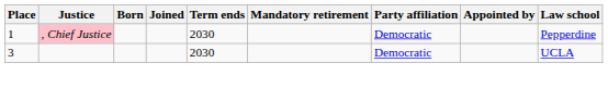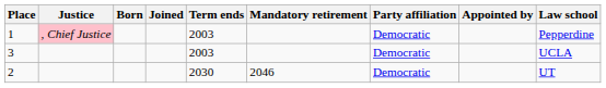 <table class="wikitable sortable">
 <tr>
 <th>Place</th>
 <th>Justice</th>
 <th>Born</th>
 <th>Joined</th>
 <th>Term ends</th>
 <th>Mandatory retirement</th>
 <th>Party affiliation</th>
 <th>Appointed by</th>
 <th>Law school</th>
 </tr>
 <tr>
 <td>1</td>
 <td style="background: pink;">, <em>Chief Justice</em></td>
 <td align="center"></td>
 <td></td>
-<td>2030</td>
+<td>2003</td>
 <td align="center"></td>
 <td><a href='#'>Democratic</a></td>
 <td></td>
 <td><a href='#'>Pepperdine</a></td>
 </tr>
 <tr>
 <td>3</td>
 <td></td>
 <td align="center"></td>
 <td></td>
-<td>2030</td>
+<td>2003</td>
 <td align="center"></td>
 <td><a href='#'>Democratic</a></td>
 <td></td>
 <td><a href='#'>UCLA</a></td>
 </tr>
+<tr>
+<td>2</td>
+<td></td>
+<td></td>
+<td></td>
+<td>2030</td>
+<td>2046</td>
+<td><a href='#'>Democratic</a></td>
+<td></td>
+<td><a href='#'>UT</a></td>
+</tr>
 </table>
